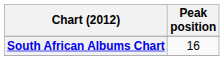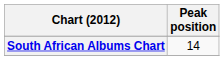 <table class="wikitable sortable plainrowheaders" style="text-align:center;">
 <tr>
 <th scope="col">Chart (2012)</th>
 <th scope="col">Peak<br>position</th>
 </tr>
 <tr>
 </tr>
 <tr>
 </tr>
 <tr>
 </tr>
 <tr>
 </tr>
 <tr>
 </tr>
 <tr>
 </tr>
 <tr>
 </tr>
 <tr>
 <th scope="row"><a href='#'>South African Albums Chart</a></th>
-<td>16</td>
+<td>14</td>
 </tr>
 <tr>
 </tr>
 <tr>
 </tr>
 <tr>
 </tr>
 <tr>
 </tr>
 </table>
